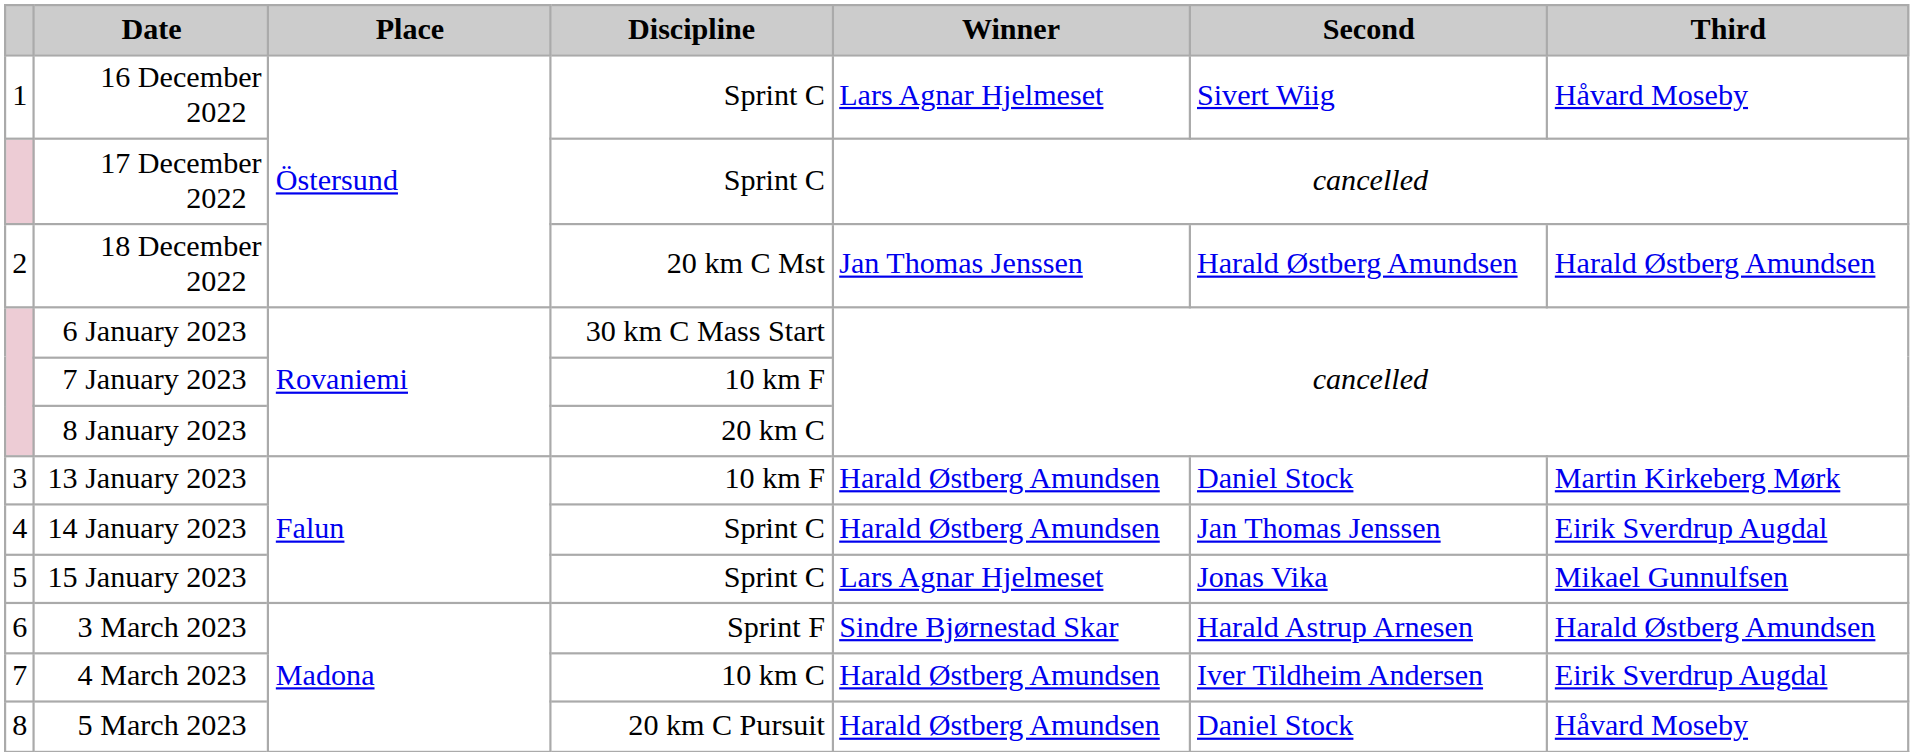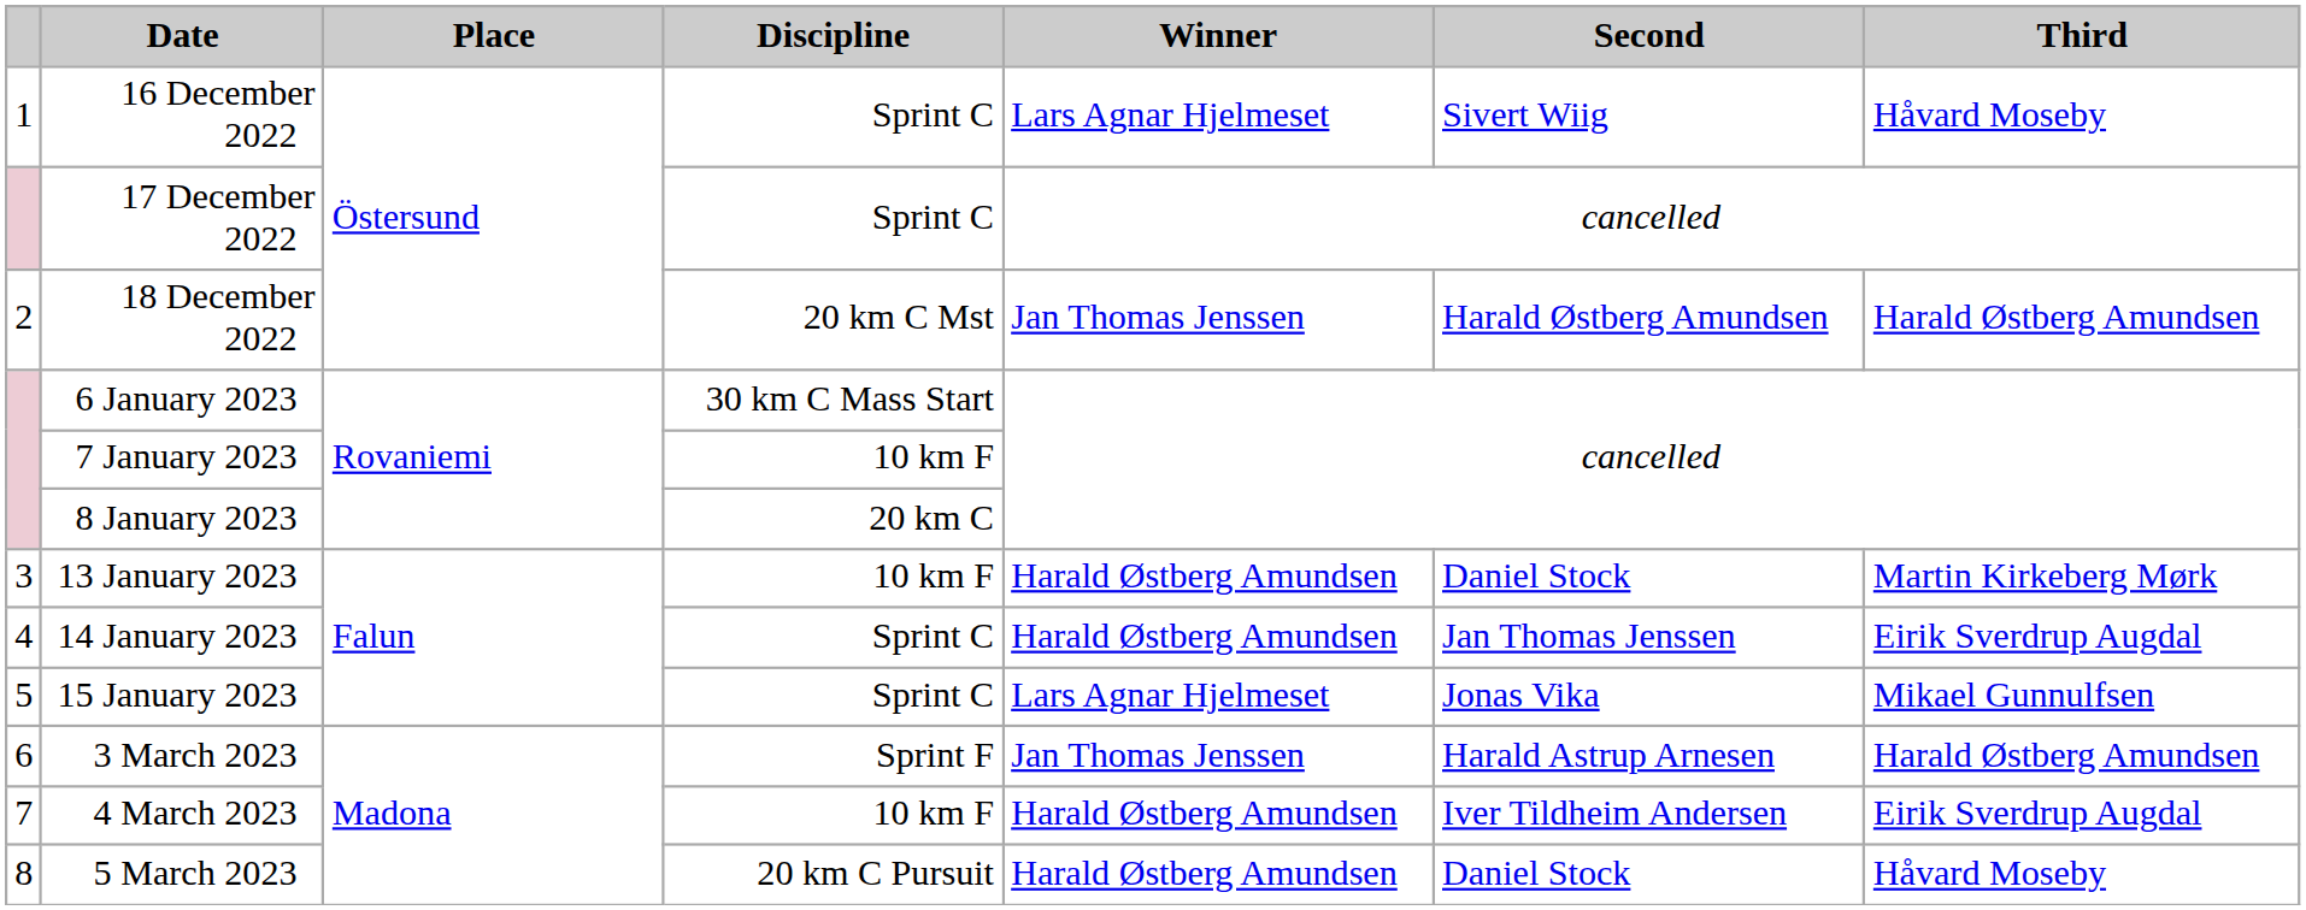 <table class="wikitable plainrowheaders" style="background:#fff; font-size:86%; line-height:16px; border:grey solid 1px; border-collapse:collapse;">
 <tr style="background:#ccc; text-align:center;">
 <th scope="col" style="background:#ccc; width=30 px;"></th>
 <th scope="col" style="background:#ccc; width:120px;">Date</th>
 <th scope="col" style="background:#ccc; width:150px;">Place</th>
 <th scope="col" style="background:#ccc; width:150px;">Discipline</th>
 <th scope="col" style="background:#ccc; width:200px;">Winner</th>
 <th scope="col" style="background:#ccc; width:200px;">Second</th>
 <th scope="col" style="background:#ccc; width:200px;">Third</th>
 </tr>
 <tr>
 <td align=center>1</td>
 <td align=right>16 December 2022  </td>
 <td rowspan=3> <a href='#'>Östersund</a></td>
 <td align=right>Sprint C</td>
 <td> <a href='#'>Lars Agnar Hjelmeset</a></td>
 <td> <a href='#'>Sivert Wiig</a></td>
 <td> <a href='#'>Håvard Moseby</a></td>
 </tr>
 <tr>
 <td bgcolor="EDCCD5"></td>
 <td align=right>17 December 2022  </td>
 <td align=right>Sprint C</td>
 <td colspan=3 align=center><em>cancelled</em></td>
 </tr>
 <tr>
 <td align=center>2</td>
 <td align=right>18 December 2022  </td>
 <td align=right>20 km C Mst</td>
 <td> <a href='#'>Jan Thomas Jenssen</a></td>
 <td> <a href='#'>Harald Østberg Amundsen</a></td>
 <td> <a href='#'>Harald Østberg Amundsen</a></td>
 </tr>
 <tr>
 <td rowspan=3 bgcolor="EDCCD5"></td>
 <td align=right>6 January 2023  </td>
 <td rowspan=3> <a href='#'>Rovaniemi</a></td>
 <td align=right>30 km C Mass Start</td>
 <td rowspan=3 colspan=3 align=center><em>cancelled</em></td>
 </tr>
 <tr>
 <td align=right>7 January 2023  </td>
 <td align=right>10 km F</td>
 </tr>
 <tr>
 <td align=right>8 January 2023  </td>
 <td align=right>20 km C</td>
 </tr>
 <tr>
 <td align=center>3</td>
 <td align=right>13 January 2023  </td>
 <td rowspan=3> <a href='#'>Falun</a></td>
 <td align=right>10 km F</td>
 <td> <a href='#'>Harald Østberg Amundsen</a></td>
 <td> <a href='#'>Daniel Stock</a></td>
 <td> <a href='#'>Martin Kirkeberg Mørk</a></td>
 </tr>
 <tr>
 <td align=center>4</td>
 <td align=right>14 January 2023  </td>
 <td align=right>Sprint C</td>
 <td> <a href='#'>Harald Østberg Amundsen</a></td>
 <td> <a href='#'>Jan Thomas Jenssen</a></td>
 <td> <a href='#'>Eirik Sverdrup Augdal</a></td>
 </tr>
 <tr>
 <td align=center>5</td>
 <td align=right>15 January 2023  </td>
 <td align=right>Sprint C</td>
 <td> <a href='#'>Lars Agnar Hjelmeset</a></td>
 <td> <a href='#'>Jonas Vika</a></td>
 <td> <a href='#'>Mikael Gunnulfsen</a></td>
 </tr>
 <tr>
 <td align=center>6</td>
 <td align=right>3 March 2023  </td>
 <td rowspan=3> <a href='#'>Madona</a></td>
 <td align=right>Sprint F</td>
-<td> <a href='#'>Sindre Bjørnestad Skar</a></td>
+<td> <a href='#'>Jan Thomas Jenssen</a></td>
 <td> <a href='#'>Harald Astrup Arnesen</a></td>
 <td> <a href='#'>Harald Østberg Amundsen</a></td>
 </tr>
 <tr>
 <td align=center>7</td>
 <td align=right>4 March 2023  </td>
-<td align=right>10 km C</td>
+<td align=right>10 km F</td>
 <td> <a href='#'>Harald Østberg Amundsen</a></td>
 <td> <a href='#'>Iver Tildheim Andersen</a></td>
 <td> <a href='#'>Eirik Sverdrup Augdal</a></td>
 </tr>
 <tr>
 <td align=center>8</td>
 <td align=right>5 March 2023  </td>
 <td align=right>20 km C Pursuit</td>
 <td> <a href='#'>Harald Østberg Amundsen</a></td>
 <td> <a href='#'>Daniel Stock</a></td>
 <td> <a href='#'>Håvard Moseby</a></td>
 </tr>
 </table>
